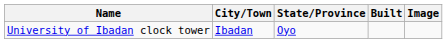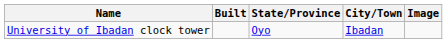 <table class="wikitable sortable">
 <tr>
 <th>Name</th>
+<th>Built</th>
+<th>State/Province</th>
 <th>City/Town</th>
-<th>State/Province</th>
-<th>Built</th>
 <th>Image</th>
 </tr>
 <tr>
 <td><a href='#'>University of Ibadan</a> clock tower</td>
+<td></td>
+<td><a href='#'>Oyo</a></td>
 <td><a href='#'>Ibadan</a></td>
-<td><a href='#'>Oyo</a></td>
-<td></td>
 <td></td>
 </tr>
 </table>
